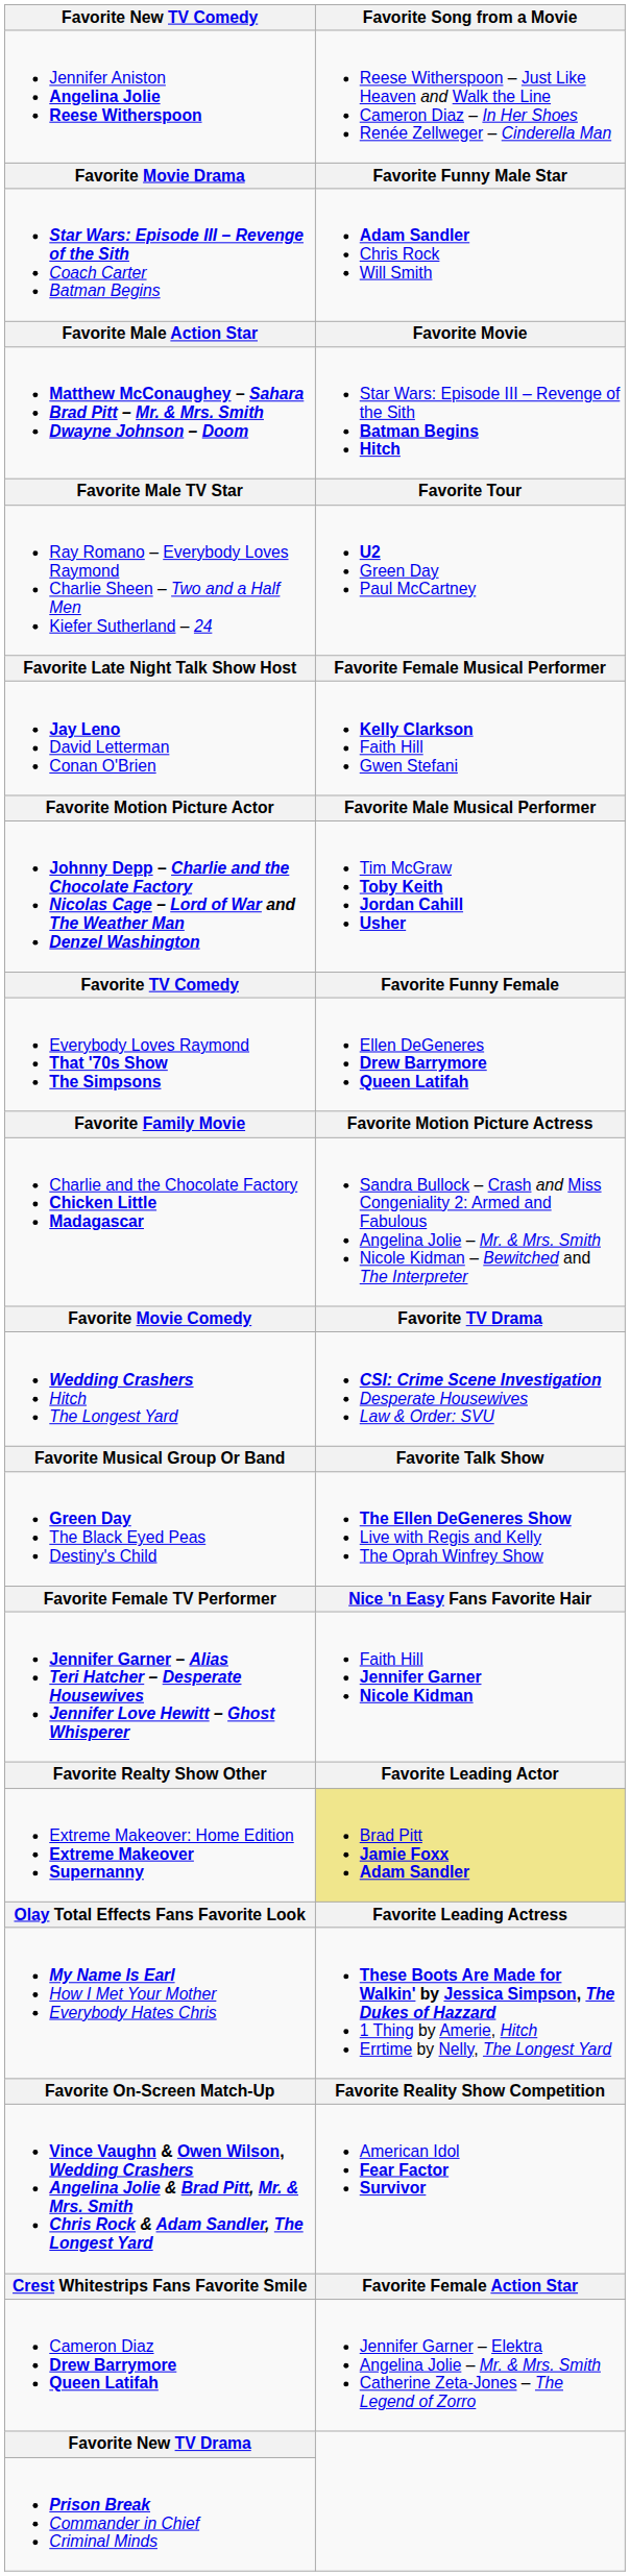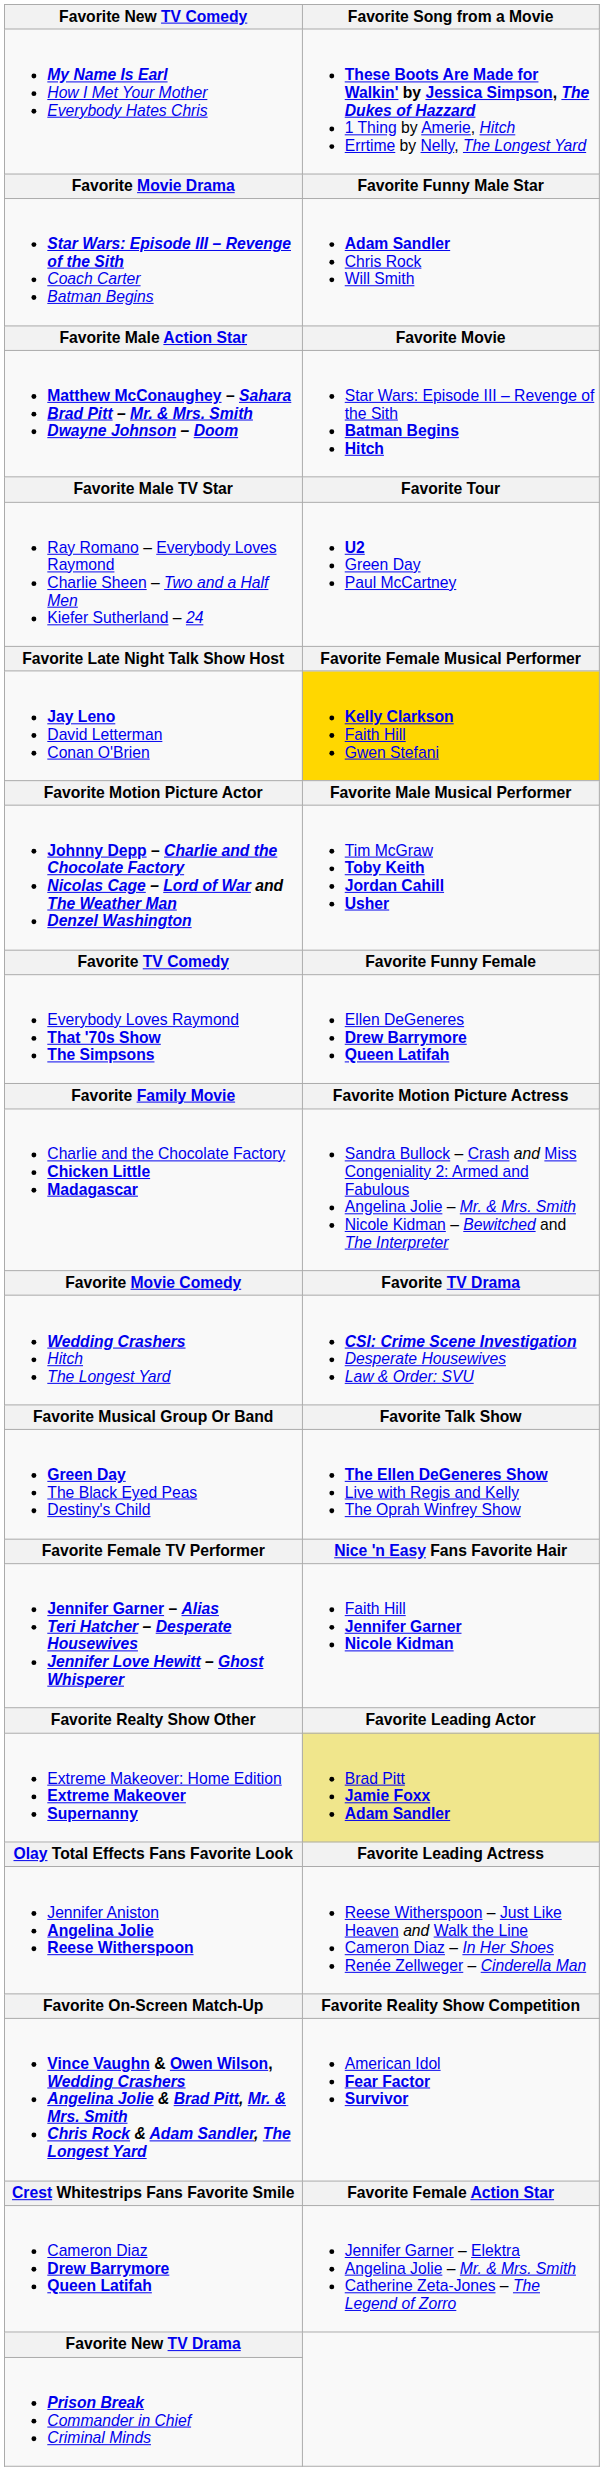 <table class="wikitable">
 <tr>
 <th width="50%">Favorite New <a href='#'>TV Comedy</a></th>
 <th width="50%">Favorite Song from a Movie</th>
 </tr>
 <tr>
-<td valign="top"><br><ul><li></strong><a href='#'>Jennifer Aniston</a><strong></li><li><a href='#'>Angelina Jolie</a></li><li><a href='#'>Reese Witherspoon</a></li></ul></td>
-<td valign="top"><br><ul><li></strong><a href='#'>Reese Witherspoon</a> – </em><a href='#'>Just Like Heaven</a><em> and </em><a href='#'>Walk the Line</a></em></strong></li><li><a href='#'>Cameron Diaz</a> – <em><a href='#'>In Her Shoes</a></em></li><li><a href='#'>Renée Zellweger</a> – <em><a href='#'>Cinderella Man</a></em></li></ul></td>
+<td valign="top"><br><ul><li><strong><em><a href='#'>My Name Is Earl</a></em></strong></li><li><em><a href='#'>How I Met Your Mother</a></em></li><li><em><a href='#'>Everybody Hates Chris</a></em></li></ul></td>
+<td valign="top"><br><ul><li><strong><a href='#'>These Boots Are Made for Walkin'</a> by <a href='#'>Jessica Simpson</a>, <em><a href='#'>The Dukes of Hazzard</a></em> </strong></li><li><a href='#'>1 Thing</a> by <a href='#'>Amerie</a>, <em><a href='#'>Hitch</a></em></li><li><a href='#'>Errtime</a> by <a href='#'>Nelly</a>, <em><a href='#'>The Longest Yard</a></em></li></ul></td>
 </tr>
 <tr>
 <th>Favorite <a href='#'>Movie Drama</a></th>
 <th>Favorite Funny Male Star</th>
 </tr>
 <tr>
 <td valign="top"><br><ul><li><strong><em><a href='#'>Star Wars: Episode III – Revenge of the Sith</a></em></strong></li><li><em><a href='#'>Coach Carter</a></em></li><li><em><a href='#'>Batman Begins</a></em></li></ul></td>
 <td valign="top"><br><ul><li><strong><a href='#'>Adam Sandler</a></strong></li><li><a href='#'>Chris Rock</a></li><li><a href='#'>Will Smith</a></li></ul></td>
 </tr>
 <tr>
 <th>Favorite Male <a href='#'>Action Star</a></th>
 <th>Favorite Movie</th>
 </tr>
 <tr>
 <td valign="top"><br><ul><li><strong><a href='#'>Matthew McConaughey</a> – <em><a href='#'>Sahara</a><strong><em></li><li><a href='#'>Brad Pitt</a> – </em><a href='#'>Mr. & Mrs. Smith</a><em></li><li><a href='#'>Dwayne Johnson</a> – </em><a href='#'>Doom</a><em></li></ul></td>
 <td valign="top"><br><ul><li></em></strong><a href='#'>Star Wars: Episode III – Revenge of the Sith</a><strong><em></li><li></em><a href='#'>Batman Begins</a><em></li><li></em><a href='#'>Hitch</a><em></li></ul></td>
 </tr>
 <tr>
 <th>Favorite Male TV Star</th>
 <th>Favorite Tour</th>
 </tr>
 <tr>
 <td valign="top"><br><ul><li></strong><a href='#'>Ray Romano</a> – </em><a href='#'>Everybody Loves Raymond</a></em></strong></li><li><a href='#'>Charlie Sheen</a> – <em><a href='#'>Two and a Half Men</a></em></li><li><a href='#'>Kiefer Sutherland</a> – <em><a href='#'>24</a></em></li></ul></td>
 <td valign="top"><br><ul><li><strong><a href='#'>U2</a></strong></li><li><a href='#'>Green Day</a></li><li><a href='#'>Paul McCartney</a></li></ul></td>
 </tr>
 <tr>
 <th>Favorite Late Night Talk Show Host</th>
 <th>Favorite Female Musical Performer</th>
 </tr>
 <tr>
 <td valign="top"><br><ul><li><strong><a href='#'>Jay Leno</a></strong></li><li><a href='#'>David Letterman</a></li><li><a href='#'>Conan O'Brien</a></li></ul></td>
-<td valign="top"><br><ul><li><strong><a href='#'>Kelly Clarkson</a></strong></li><li><a href='#'>Faith Hill</a></li><li><a href='#'>Gwen Stefani</a></li></ul></td>
+<td valign="top" style="background: gold;"><br><ul><li><strong><a href='#'>Kelly Clarkson</a></strong></li><li><a href='#'>Faith Hill</a></li><li><a href='#'>Gwen Stefani</a></li></ul></td>
 </tr>
 <tr>
 <th>Favorite Motion Picture Actor</th>
 <th>Favorite Male Musical Performer</th>
 </tr>
 <tr>
 <td valign="top"><br><ul><li><strong><a href='#'>Johnny Depp</a> – <em><a href='#'>Charlie and the Chocolate Factory</a><strong><em></li><li><a href='#'>Nicolas Cage</a> – </em><a href='#'>Lord of War</a><em> and </em><a href='#'>The Weather Man</a><em></li><li><a href='#'>Denzel Washington</a></li></ul></td>
 <td valign="top"><br><ul><li></strong><a href='#'>Tim McGraw</a><strong></li><li><a href='#'>Toby Keith</a></li><li><a href='#'>Jordan Cahill</a></li><li><a href='#'>Usher</a></li></ul></td>
 </tr>
 <tr>
 <th>Favorite <a href='#'>TV Comedy</a></th>
 <th>Favorite Funny Female</th>
 </tr>
 <tr>
 <td valign="top"><br><ul><li></em></strong><a href='#'>Everybody Loves Raymond</a><strong><em></li><li></em><a href='#'>That '70s Show</a><em></li><li></em><a href='#'>The Simpsons</a><em></li></ul></td>
 <td valign="top"><br><ul><li></strong><a href='#'>Ellen DeGeneres</a><strong></li><li><a href='#'>Drew Barrymore</a></li><li><a href='#'>Queen Latifah</a></li></ul></td>
 </tr>
 <tr>
 <th>Favorite <a href='#'>Family Movie</a></th>
 <th>Favorite Motion Picture Actress</th>
 </tr>
 <tr>
 <td valign="top"><br><ul><li></em></strong><a href='#'>Charlie and the Chocolate Factory</a><strong><em></li><li></em><a href='#'>Chicken Little</a><em></li><li></em><a href='#'>Madagascar</a><em></li></ul></td>
 <td valign="top"><br><ul><li></strong><a href='#'>Sandra Bullock</a> – </em><a href='#'>Crash</a><em> and </em><a href='#'>Miss Congeniality 2: Armed and Fabulous</a></em></strong></li><li><a href='#'>Angelina Jolie</a> – <em><a href='#'>Mr. & Mrs. Smith</a></em></li><li><a href='#'>Nicole Kidman</a> – <em><a href='#'>Bewitched</a></em> and <em><a href='#'>The Interpreter</a></em></li></ul></td>
 </tr>
 <tr>
 <th>Favorite <a href='#'>Movie Comedy</a></th>
 <th>Favorite <a href='#'>TV Drama</a></th>
 </tr>
 <tr>
 <td valign="top"><br><ul><li><strong><em><a href='#'>Wedding Crashers</a></em></strong></li><li><em><a href='#'>Hitch</a></em></li><li><em><a href='#'>The Longest Yard</a></em></li></ul></td>
 <td valign="top"><br><ul><li><strong><em><a href='#'>CSI: Crime Scene Investigation</a></em></strong></li><li><em><a href='#'>Desperate Housewives</a></em></li><li><em><a href='#'>Law & Order: SVU</a></em></li></ul></td>
 </tr>
 <tr>
 <th>Favorite Musical Group Or Band</th>
 <th>Favorite Talk Show</th>
 </tr>
 <tr>
 <td valign="top"><br><ul><li><strong><a href='#'>Green Day</a></strong></li><li><a href='#'>The Black Eyed Peas</a></li><li><a href='#'>Destiny's Child</a></li></ul></td>
 <td valign="top"><br><ul><li><strong><a href='#'>The Ellen DeGeneres Show</a></strong></li><li><a href='#'>Live with Regis and Kelly</a></li><li><a href='#'>The Oprah Winfrey Show</a></li></ul></td>
 </tr>
 <tr>
 <th>Favorite Female TV Performer</th>
 <th><a href='#'>Nice 'n Easy</a> Fans Favorite Hair</th>
 </tr>
 <tr>
 <td valign="top"><br><ul><li><strong><a href='#'>Jennifer Garner</a> – <em><a href='#'>Alias</a><strong><em></li><li><a href='#'>Teri Hatcher</a> – </em><a href='#'>Desperate Housewives</a><em></li><li><a href='#'>Jennifer Love Hewitt</a> – </em><a href='#'>Ghost Whisperer</a><em></li></ul></td>
 <td valign="top"><br><ul><li></strong><a href='#'>Faith Hill</a><strong></li><li><a href='#'>Jennifer Garner</a></li><li><a href='#'>Nicole Kidman</a></li></ul></td>
 </tr>
 <tr>
 <th>Favorite Realty Show Other</th>
 <th>Favorite Leading Actor</th>
 </tr>
 <tr>
 <td valign="top"><br><ul><li></em></strong><a href='#'>Extreme Makeover: Home Edition</a><strong><em></li><li></em><a href='#'>Extreme Makeover</a><em></li><li></em><a href='#'>Supernanny</a><em></li></ul></td>
 <td valign="top" style="background: khaki;"><br><ul><li></strong><a href='#'>Brad Pitt</a><strong></li><li><a href='#'>Jamie Foxx</a></li><li><a href='#'>Adam Sandler</a></li></ul></td>
 </tr>
 <tr>
 <th><a href='#'>Olay</a> Total Effects Fans Favorite Look</th>
 <th>Favorite Leading Actress</th>
 </tr>
 <tr>
-<td valign="top"><br><ul><li><strong><em><a href='#'>My Name Is Earl</a></em></strong></li><li><em><a href='#'>How I Met Your Mother</a></em></li><li><em><a href='#'>Everybody Hates Chris</a></em></li></ul></td>
-<td valign="top"><br><ul><li><strong><a href='#'>These Boots Are Made for Walkin'</a> by <a href='#'>Jessica Simpson</a>, <em><a href='#'>The Dukes of Hazzard</a></em> </strong></li><li><a href='#'>1 Thing</a> by <a href='#'>Amerie</a>, <em><a href='#'>Hitch</a></em></li><li><a href='#'>Errtime</a> by <a href='#'>Nelly</a>, <em><a href='#'>The Longest Yard</a></em></li></ul></td>
+<td valign="top"><br><ul><li></strong><a href='#'>Jennifer Aniston</a><strong></li><li><a href='#'>Angelina Jolie</a></li><li><a href='#'>Reese Witherspoon</a></li></ul></td>
+<td valign="top"><br><ul><li></strong><a href='#'>Reese Witherspoon</a> – </em><a href='#'>Just Like Heaven</a><em> and </em><a href='#'>Walk the Line</a></em></strong></li><li><a href='#'>Cameron Diaz</a> – <em><a href='#'>In Her Shoes</a></em></li><li><a href='#'>Renée Zellweger</a> – <em><a href='#'>Cinderella Man</a></em></li></ul></td>
 </tr>
 <tr>
 <th>Favorite On-Screen Match-Up</th>
 <th>Favorite Reality Show Competition</th>
 </tr>
 <tr>
 <td valign="top"><br><ul><li><strong><a href='#'>Vince Vaughn</a> & <a href='#'>Owen Wilson</a>, <em><a href='#'>Wedding Crashers</a><strong><em></li><li><a href='#'>Angelina Jolie</a> & <a href='#'>Brad Pitt</a>, </em><a href='#'>Mr. & Mrs. Smith</a><em></li><li><a href='#'>Chris Rock</a> & <a href='#'>Adam Sandler</a>, </em><a href='#'>The Longest Yard</a><em></li></ul></td>
 <td valign="top"><br><ul><li></em></strong><a href='#'>American Idol</a><strong><em></li><li></em><a href='#'>Fear Factor</a><em></li><li><a href='#'></em>Survivor<em></a></li></ul></td>
 </tr>
 <tr>
 <th><a href='#'>Crest</a> Whitestrips Fans Favorite Smile</th>
 <th>Favorite Female <a href='#'>Action Star</a></th>
 </tr>
 <tr>
 <td valign="top"><br><ul><li></strong><a href='#'>Cameron Diaz</a><strong></li><li><a href='#'>Drew Barrymore</a></li><li><a href='#'>Queen Latifah</a></li></ul></td>
 <td valign="top"><br><ul><li></strong><a href='#'>Jennifer Garner</a> – </em><a href='#'>Elektra</a></em></strong></li><li><a href='#'>Angelina Jolie</a> – <em><a href='#'>Mr. & Mrs. Smith</a></em></li><li><a href='#'>Catherine Zeta-Jones</a> – <em><a href='#'>The Legend of Zorro</a></em></li></ul></td>
 </tr>
 <tr>
 <th>Favorite New <a href='#'>TV Drama</a></th>
 </tr>
 <tr>
 <td><br><ul><li><strong><em><a href='#'>Prison Break</a></em></strong></li><li><em><a href='#'>Commander in Chief</a></em></li><li><em><a href='#'>Criminal Minds</a></em></li></ul></td>
 </tr>
 </table>
